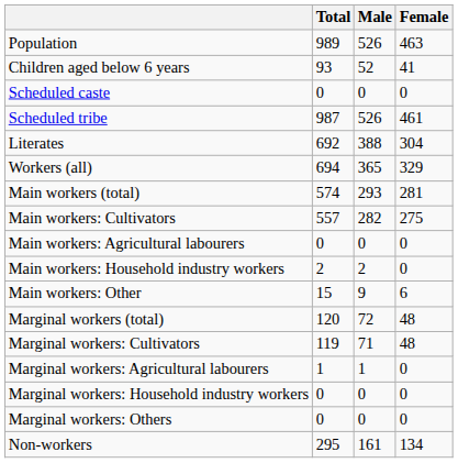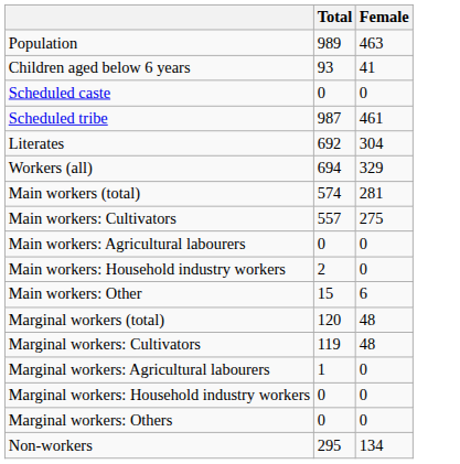 <table class="wikitable sortable">
 <tr>
 <th></th>
 <th>Total</th>
-<th>Male</th>
 <th>Female</th>
 </tr>
 <tr>
 <td>Population</td>
 <td>989</td>
-<td>526</td>
 <td>463</td>
 </tr>
 <tr>
 <td>Children aged below 6 years</td>
 <td>93</td>
-<td>52</td>
 <td>41</td>
 </tr>
 <tr>
 <td><a href='#'>Scheduled caste</a></td>
 <td>0</td>
 <td>0</td>
-<td>0</td>
 </tr>
 <tr>
 <td><a href='#'>Scheduled tribe</a></td>
 <td>987</td>
-<td>526</td>
 <td>461</td>
 </tr>
 <tr>
 <td>Literates</td>
 <td>692</td>
-<td>388</td>
 <td>304</td>
 </tr>
 <tr>
 <td>Workers (all)</td>
 <td>694</td>
-<td>365</td>
 <td>329</td>
 </tr>
 <tr>
 <td>Main workers (total)</td>
 <td>574</td>
-<td>293</td>
 <td>281</td>
 </tr>
 <tr>
 <td>Main workers: Cultivators</td>
 <td>557</td>
-<td>282</td>
 <td>275</td>
 </tr>
 <tr>
 <td>Main workers: Agricultural labourers</td>
 <td>0</td>
 <td>0</td>
-<td>0</td>
 </tr>
 <tr>
 <td>Main workers: Household industry workers</td>
-<td>2</td>
 <td>2</td>
 <td>0</td>
 </tr>
 <tr>
 <td>Main workers: Other</td>
 <td>15</td>
-<td>9</td>
 <td>6</td>
 </tr>
 <tr>
 <td>Marginal workers (total)</td>
 <td>120</td>
-<td>72</td>
 <td>48</td>
 </tr>
 <tr>
 <td>Marginal workers: Cultivators</td>
 <td>119</td>
-<td>71</td>
 <td>48</td>
 </tr>
 <tr>
 <td>Marginal workers: Agricultural labourers</td>
-<td>1</td>
 <td>1</td>
 <td>0</td>
 </tr>
 <tr>
 <td>Marginal workers: Household industry workers</td>
 <td>0</td>
 <td>0</td>
-<td>0</td>
 </tr>
 <tr>
 <td>Marginal workers: Others</td>
-<td>0</td>
 <td>0</td>
 <td>0</td>
 </tr>
 <tr>
 <td>Non-workers</td>
 <td>295</td>
-<td>161</td>
 <td>134</td>
 </tr>
 </table>
